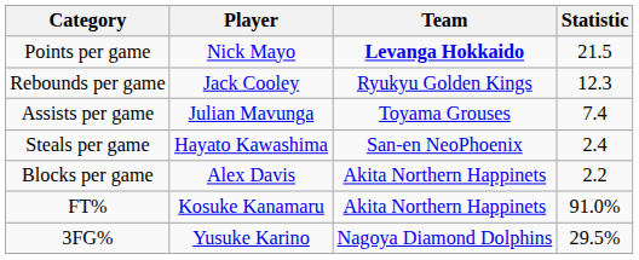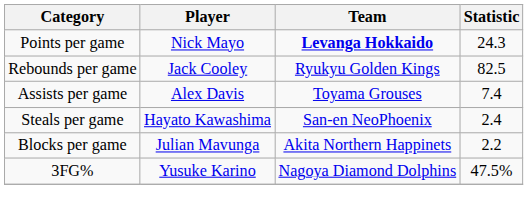 <table class="wikitable" style="text-align:center">
 <tr>
 <th>Category</th>
 <th>Player</th>
 <th>Team</th>
 <th>Statistic</th>
 </tr>
 <tr>
 <td>Points per game</td>
 <td><a href='#'>Nick Mayo</a></td>
 <td><strong><a href='#'>Levanga Hokkaido</a></strong></td>
-<td>21.5</td>
+<td>24.3</td>
 </tr>
 <tr>
 <td>Rebounds per game</td>
 <td><a href='#'>Jack Cooley</a></td>
 <td><a href='#'>Ryukyu Golden Kings</a></td>
-<td>12.3</td>
+<td>82.5</td>
 </tr>
 <tr>
 <td>Assists per game</td>
-<td><a href='#'>Julian Mavunga</a></td>
+<td><a href='#'>Alex Davis</a></td>
 <td><a href='#'>Toyama Grouses</a></td>
 <td>7.4</td>
 </tr>
 <tr>
 <td>Steals per game</td>
 <td><a href='#'>Hayato Kawashima</a></td>
 <td><a href='#'>San-en NeoPhoenix</a></td>
 <td>2.4</td>
 </tr>
 <tr>
 <td>Blocks per game</td>
-<td><a href='#'>Alex Davis</a></td>
+<td><a href='#'>Julian Mavunga</a></td>
 <td><a href='#'>Akita Northern Happinets</a></td>
 <td>2.2</td>
-</tr>
-<tr>
-<td>FT%</td>
-<td><a href='#'>Kosuke Kanamaru</a></td>
-<td><a href='#'>Akita Northern Happinets</a></td>
-<td>91.0%</td>
 </tr>
 <tr>
 <td>3FG%</td>
 <td><a href='#'>Yusuke Karino</a></td>
 <td><a href='#'>Nagoya Diamond Dolphins</a></td>
-<td>29.5%</td>
+<td>47.5%</td>
 </tr>
 <tr>
 </tr>
 </table>
